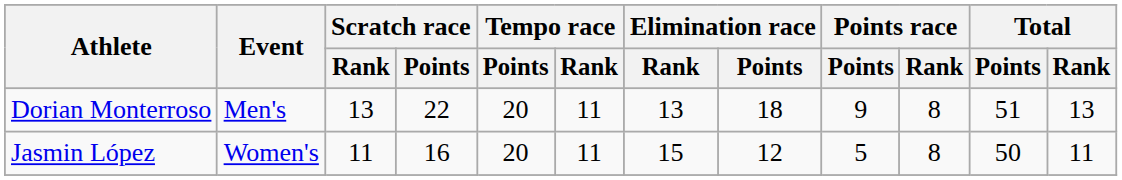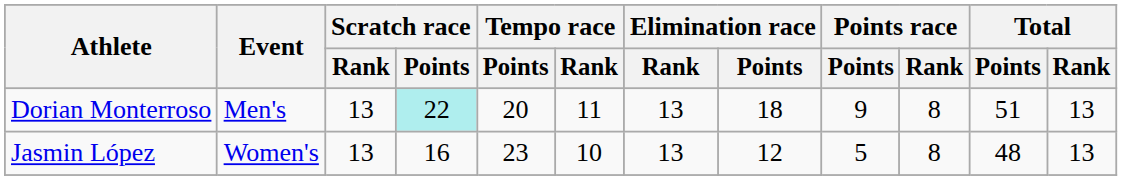 <table class="wikitable" style="font-size:90%;">
 <tr>
 <th rowspan=2>Athlete</th>
 <th rowspan=2>Event</th>
 <th colspan=2>Scratch race</th>
 <th colspan=2>Tempo race</th>
 <th colspan=2>Elimination race</th>
 <th colspan=2>Points race</th>
 <th colspan=2>Total</th>
 </tr>
 <tr style="font-size:95%">
 <th>Rank</th>
 <th>Points</th>
 <th>Points</th>
 <th>Rank</th>
 <th>Rank</th>
 <th>Points</th>
 <th>Points</th>
 <th>Rank</th>
 <th>Points</th>
 <th>Rank</th>
 </tr>
 <tr style="text-align:center">
 <td align=left><a href='#'>Dorian Monterroso</a></td>
 <td align=left><a href='#'>Men's</a></td>
 <td>13</td>
-<td>22</td>
+<td style="background: paleturquoise;">22</td>
 <td>20</td>
 <td>11</td>
 <td>13</td>
 <td>18</td>
 <td>9</td>
 <td>8</td>
 <td>51</td>
 <td>13</td>
 </tr>
 <tr align=center>
 <td align=left><a href='#'>Jasmin López</a></td>
 <td align=left><a href='#'>Women's</a></td>
-<td>11</td>
+<td>13</td>
 <td>16</td>
-<td>20</td>
-<td>11</td>
-<td>15</td>
+<td>23</td>
+<td>10</td>
+<td>13</td>
 <td>12</td>
 <td>5</td>
 <td>8</td>
-<td>50</td>
-<td>11</td>
+<td>48</td>
+<td>13</td>
 </tr>
 </table>
